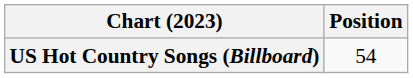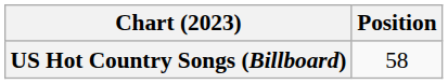 <table class="wikitable sortable plainrowheaders" style="text-align:center">
 <tr>
 <th scope="col">Chart (2023)</th>
 <th scope="col">Position</th>
 </tr>
 <tr>
 <th scope="row">US Hot Country Songs (<em>Billboard</em>)</th>
-<td>54</td>
+<td>58</td>
 </tr>
 </table>
